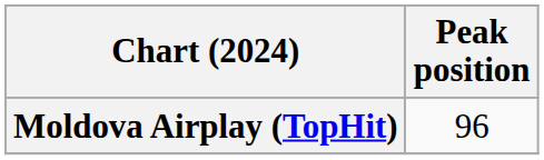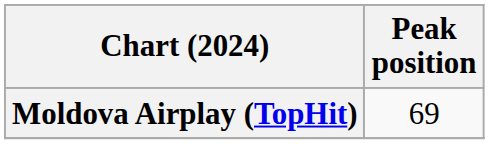 <table class="wikitable plainrowheaders" style="text-align:center">
 <tr>
 <th scope="col">Chart (2024)</th>
 <th scope="col">Peak<br>position</th>
 </tr>
 <tr>
 <th scope="row">Moldova Airplay (<a href='#'>TopHit</a>)</th>
-<td>96</td>
+<td>69</td>
 </tr>
 <tr>
 </tr>
 </table>
